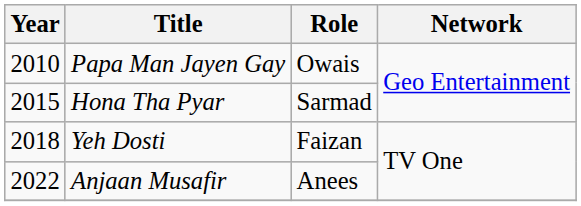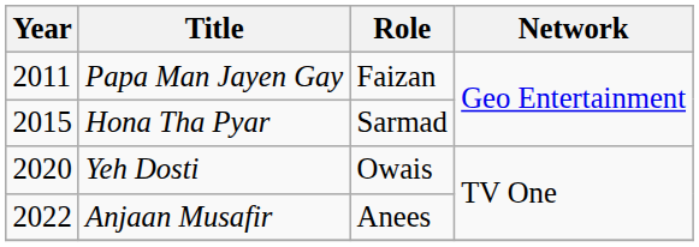 <table class= "wikitable">
 <tr>
 <th>Year</th>
 <th>Title</th>
 <th>Role</th>
 <th>Network</th>
 </tr>
 <tr>
-<td>2010</td>
+<td>2011</td>
 <td><em>Papa Man Jayen Gay</em></td>
-<td>Owais</td>
+<td>Faizan</td>
 <td rowspan="2"><a href='#'>Geo Entertainment</a></td>
 </tr>
 <tr>
 <td>2015</td>
 <td><em>Hona Tha Pyar</em></td>
 <td>Sarmad</td>
 </tr>
 <tr>
-<td>2018</td>
+<td>2020</td>
 <td><em>Yeh Dosti</em></td>
-<td>Faizan</td>
+<td>Owais</td>
 <td rowspan="2">TV One</td>
 </tr>
 <tr>
 <td>2022</td>
 <td><em>Anjaan Musafir</em></td>
 <td>Anees</td>
 </tr>
 <tr>
 </tr>
 </table>
